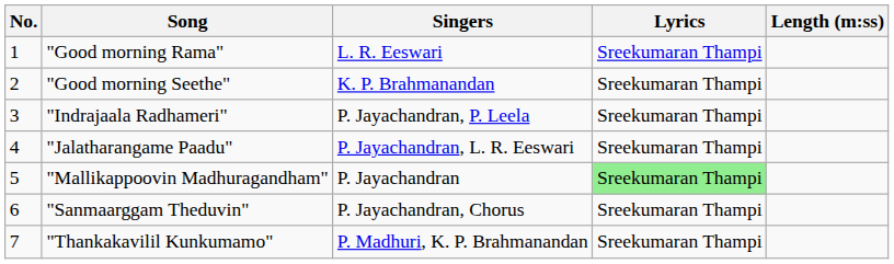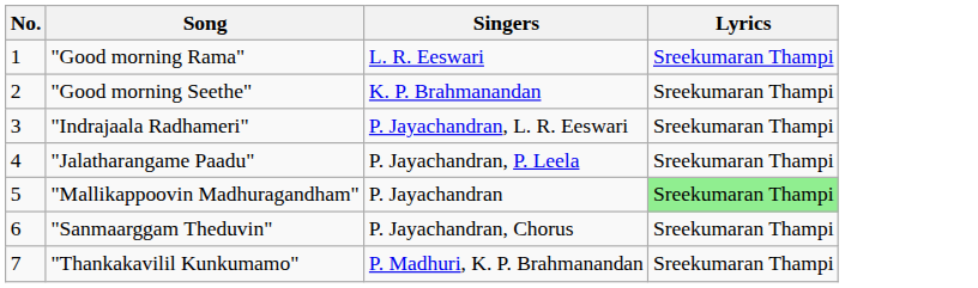 <table class="wikitable" style="font-size:95%;">
 <tr>
 <th>No.</th>
 <th>Song</th>
 <th>Singers</th>
 <th>Lyrics</th>
-<th>Length (m:ss)</th>
 </tr>
 <tr>
 <td>1</td>
 <td>"Good morning Rama"</td>
 <td><a href='#'>L. R. Eeswari</a></td>
 <td><a href='#'>Sreekumaran Thampi</a></td>
-<td></td>
 </tr>
 <tr>
 <td>2</td>
 <td>"Good morning Seethe"</td>
 <td><a href='#'>K. P. Brahmanandan</a></td>
 <td>Sreekumaran Thampi</td>
-<td></td>
 </tr>
 <tr>
 <td>3</td>
 <td>"Indrajaala Radhameri"</td>
-<td>P. Jayachandran, <a href='#'>P. Leela</a></td>
+<td><a href='#'>P. Jayachandran</a>, L. R. Eeswari</td>
 <td>Sreekumaran Thampi</td>
-<td></td>
 </tr>
 <tr>
 <td>4</td>
 <td>"Jalatharangame Paadu"</td>
-<td><a href='#'>P. Jayachandran</a>, L. R. Eeswari</td>
+<td>P. Jayachandran, <a href='#'>P. Leela</a></td>
 <td>Sreekumaran Thampi</td>
-<td></td>
 </tr>
 <tr>
 <td>5</td>
 <td>"Mallikappoovin Madhuragandham"</td>
 <td>P. Jayachandran</td>
 <td style="background: lightgreen;">Sreekumaran Thampi</td>
-<td></td>
 </tr>
 <tr>
 <td>6</td>
 <td>"Sanmaarggam Theduvin"</td>
 <td>P. Jayachandran, Chorus</td>
 <td>Sreekumaran Thampi</td>
-<td></td>
 </tr>
 <tr>
 <td>7</td>
 <td>"Thankakavilil Kunkumamo"</td>
 <td><a href='#'>P. Madhuri</a>, K. P. Brahmanandan</td>
 <td>Sreekumaran Thampi</td>
-<td></td>
 </tr>
 </table>
